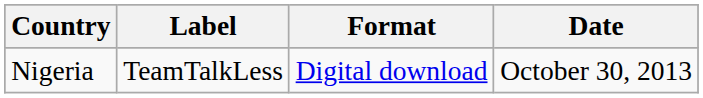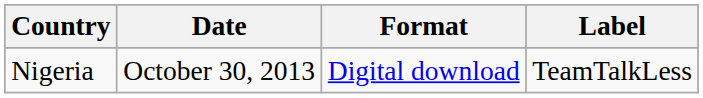 <table class="wikitable sortable">
 <tr>
 <th>Country</th>
+<th>Date</th>
+<th>Format</th>
 <th>Label</th>
-<th>Format</th>
-<th>Date</th>
 </tr>
 <tr>
 <td>Nigeria</td>
+<td>October 30, 2013</td>
+<td><a href='#'>Digital download</a></td>
 <td>TeamTalkLess</td>
-<td><a href='#'>Digital download</a></td>
-<td>October 30, 2013</td>
 </tr>
 </table>
